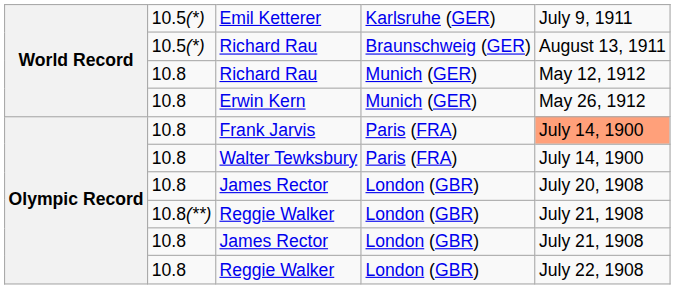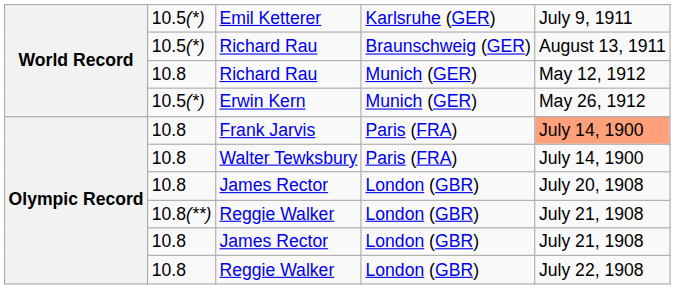 <table class="wikitable">
 <tr>
 <th rowspan=4>World Record</th>
 <td>10.5<em>(*)</em></td>
 <td> <a href='#'>Emil Ketterer</a></td>
 <td><a href='#'>Karlsruhe</a> (<a href='#'>GER</a>)</td>
 <td>July 9, 1911</td>
 </tr>
 <tr>
 <td>10.5<em>(*)</em></td>
 <td> <a href='#'>Richard Rau</a></td>
 <td><a href='#'>Braunschweig</a> (<a href='#'>GER</a>)</td>
 <td>August 13, 1911</td>
 </tr>
 <tr>
 <td>10.8</td>
 <td> <a href='#'>Richard Rau</a></td>
 <td><a href='#'>Munich</a> (<a href='#'>GER</a>)</td>
 <td>May 12, 1912</td>
 </tr>
 <tr>
-<td>10.8</td>
+<td>10.5<em>(*)</em></td>
 <td> <a href='#'>Erwin Kern</a></td>
 <td><a href='#'>Munich</a> (<a href='#'>GER</a>)</td>
 <td>May 26, 1912</td>
 </tr>
 <tr>
 <th rowspan=6>Olympic Record</th>
 <td>10.8</td>
 <td> <a href='#'>Frank Jarvis</a></td>
 <td><a href='#'>Paris</a> (<a href='#'>FRA</a>)</td>
 <td style="background: lightsalmon;">July 14, 1900</td>
 </tr>
 <tr>
 <td>10.8</td>
 <td> <a href='#'>Walter Tewksbury</a></td>
 <td><a href='#'>Paris</a> (<a href='#'>FRA</a>)</td>
 <td>July 14, 1900</td>
 </tr>
 <tr>
 <td>10.8</td>
 <td> <a href='#'>James Rector</a></td>
 <td><a href='#'>London</a> (<a href='#'>GBR</a>)</td>
 <td>July 20, 1908</td>
 </tr>
 <tr>
 <td>10.8<em>(**)</em></td>
 <td> <a href='#'>Reggie Walker</a></td>
 <td><a href='#'>London</a> (<a href='#'>GBR</a>)</td>
 <td>July 21, 1908</td>
 </tr>
 <tr>
 <td>10.8</td>
 <td> <a href='#'>James Rector</a></td>
 <td><a href='#'>London</a> (<a href='#'>GBR</a>)</td>
 <td>July 21, 1908</td>
 </tr>
 <tr>
 <td>10.8</td>
 <td> <a href='#'>Reggie Walker</a></td>
 <td><a href='#'>London</a> (<a href='#'>GBR</a>)</td>
 <td>July 22, 1908</td>
 </tr>
 </table>
